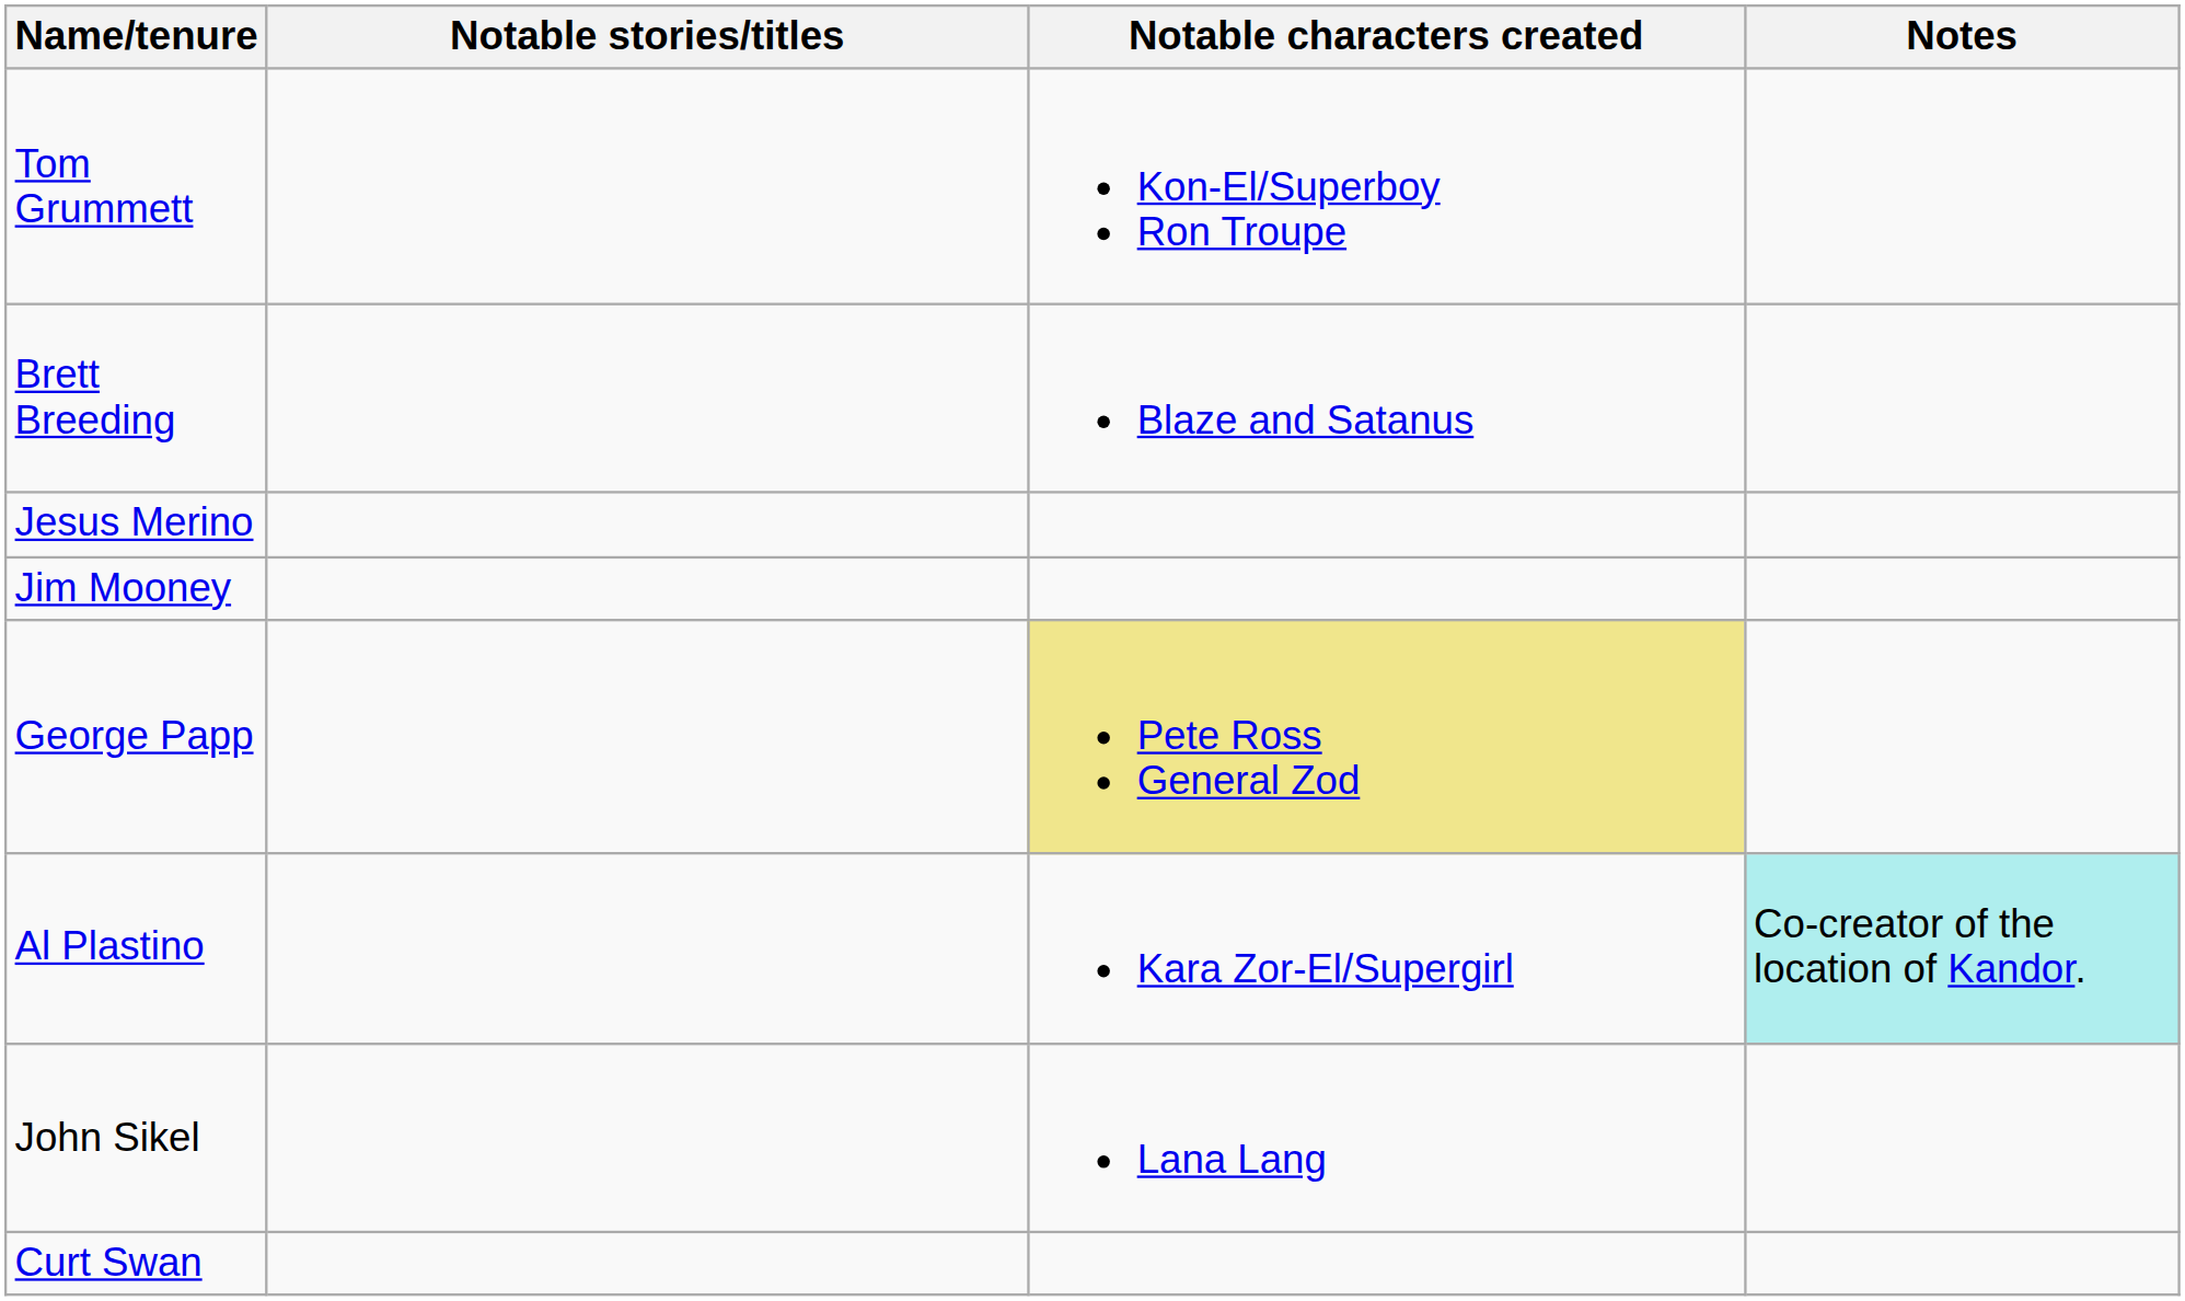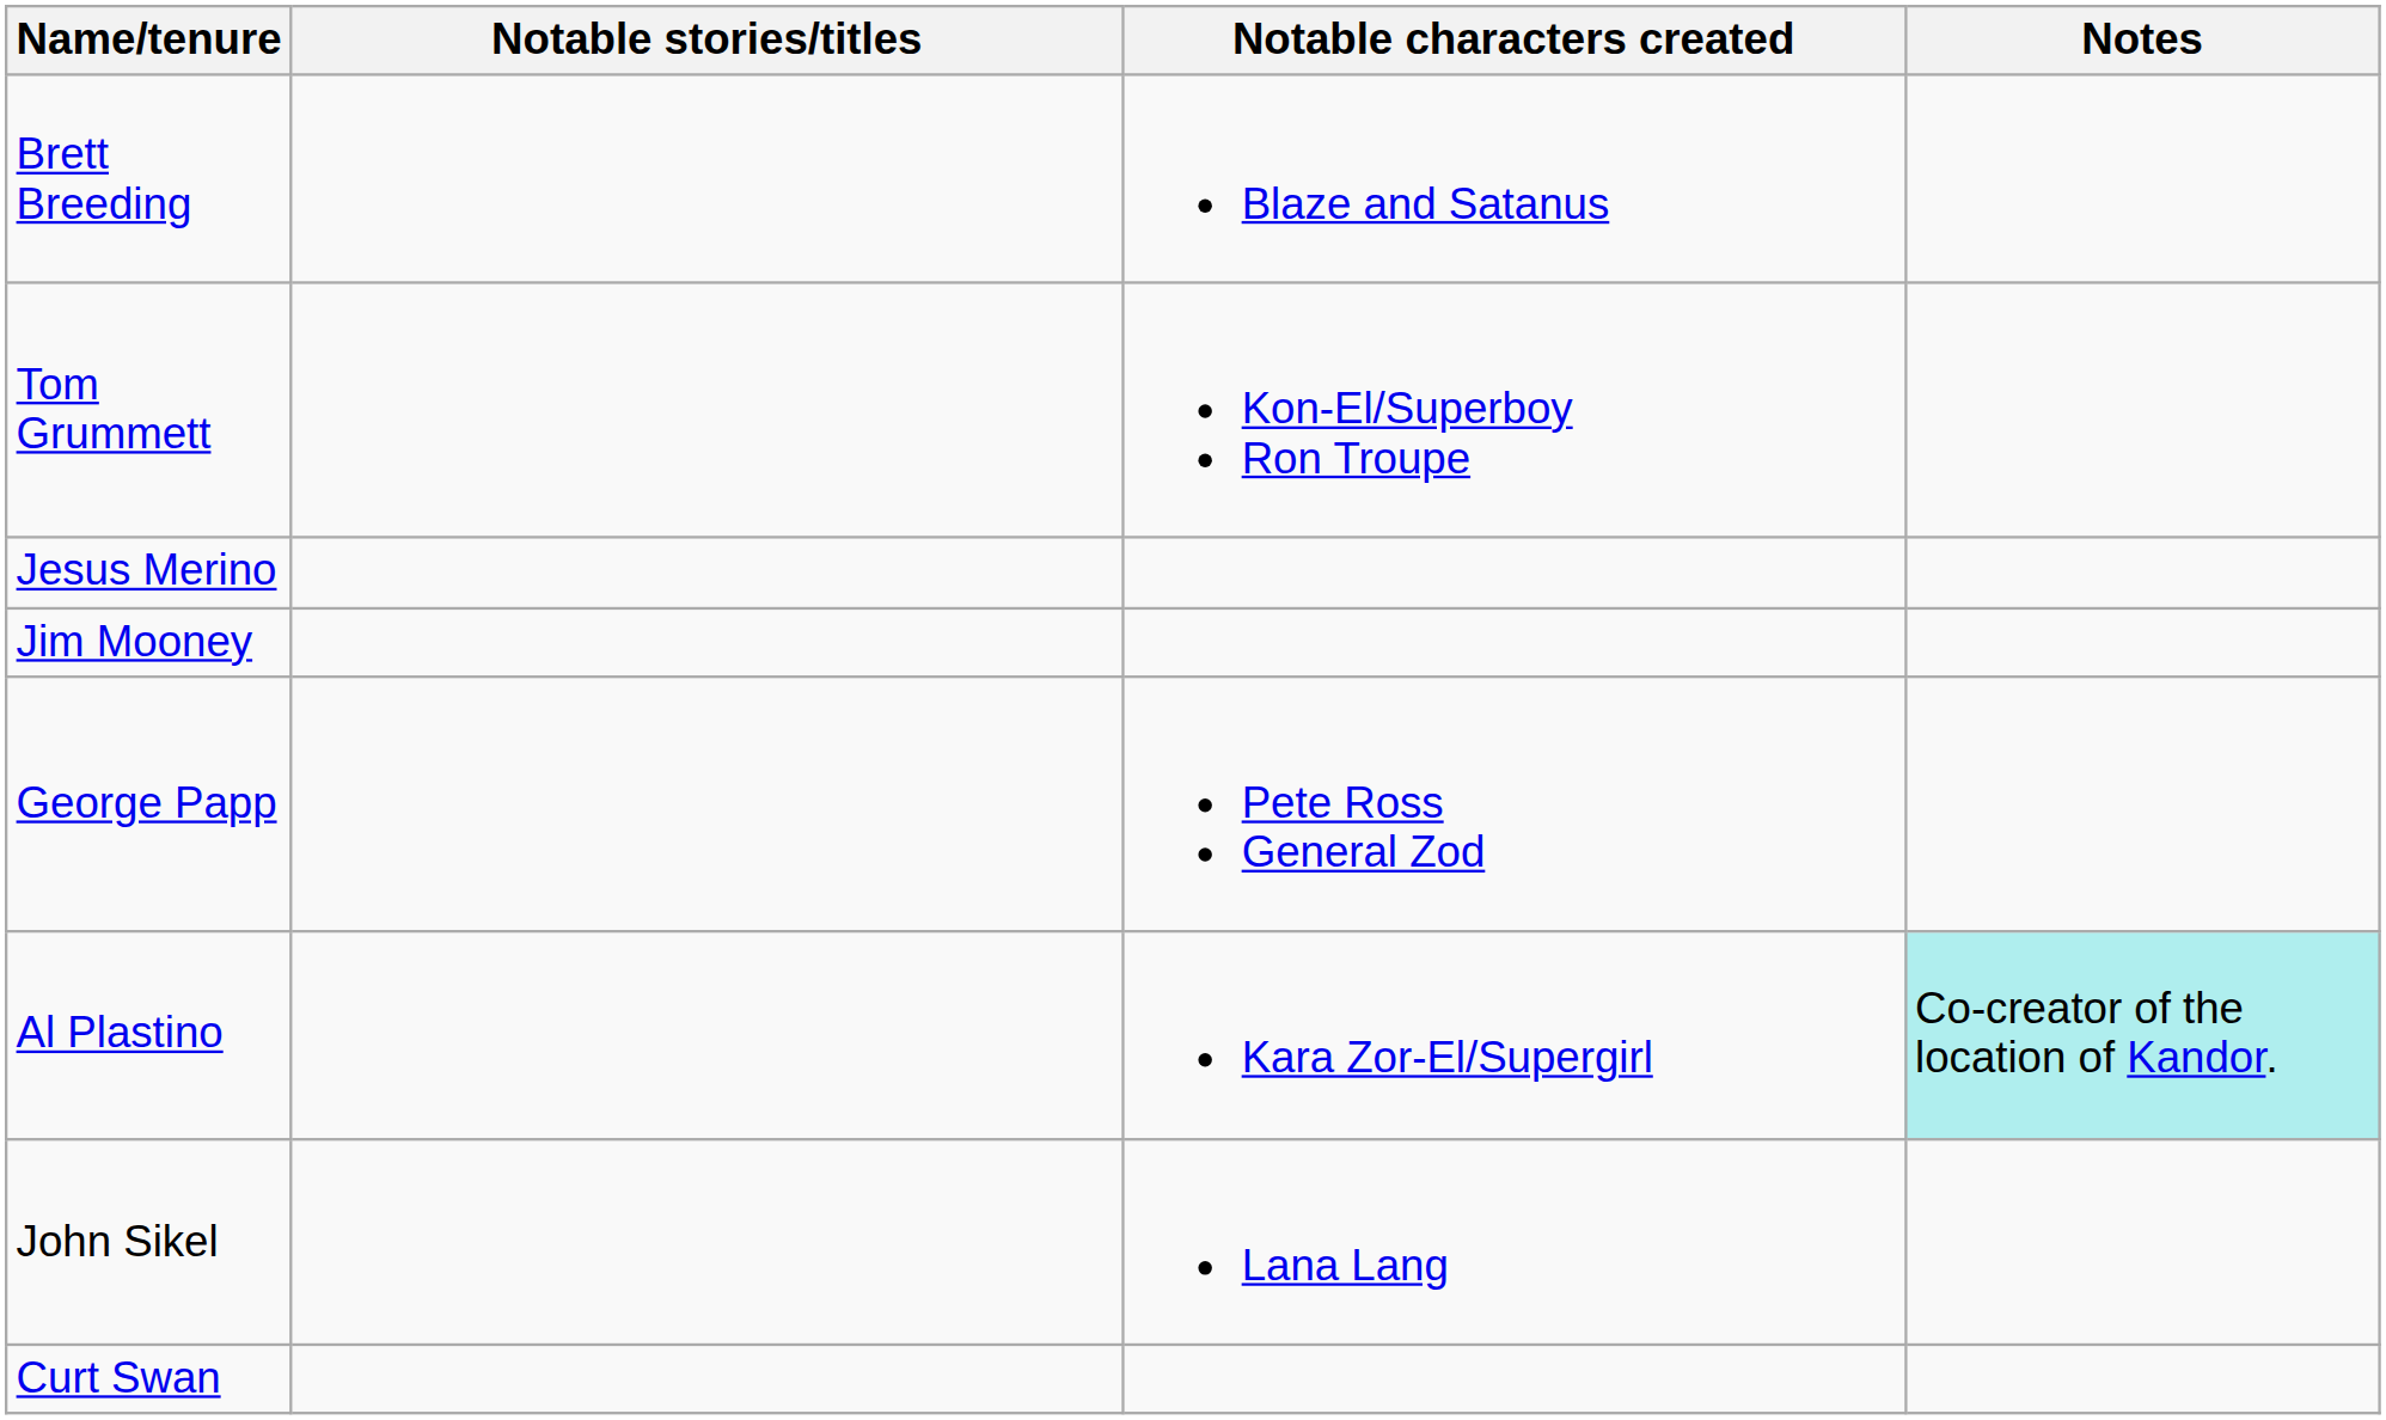 <table class="wikitable">
 <tr>
 <th width="12%">Name/tenure</th>
 <th width="35%">Notable stories/titles</th>
 <th width="33%">Notable characters created</th>
 <th width="25%">Notes</th>
 </tr>
 <tr>
+<td><a href='#'>Brett Breeding</a></td>
+<td></td>
+<td><br><ul><li><a href='#'>Blaze and Satanus</a></li></ul></td>
+<td></td>
+</tr>
+<tr>
 <td><a href='#'>Tom Grummett</a></td>
 <td></td>
 <td><br><ul><li><a href='#'>Kon-El/Superboy</a></li><li><a href='#'>Ron Troupe</a></li></ul></td>
-<td></td>
-</tr>
-<tr>
-<td><a href='#'>Brett Breeding</a></td>
-<td></td>
-<td><br><ul><li><a href='#'>Blaze and Satanus</a></li></ul></td>
 <td></td>
 </tr>
 <tr>
 <td><a href='#'>Jesus Merino</a></td>
 <td></td>
 <td></td>
 <td></td>
 </tr>
 <tr>
 <td><a href='#'>Jim Mooney</a></td>
 <td></td>
 <td></td>
 <td></td>
 </tr>
 <tr>
 <td><a href='#'>George Papp</a></td>
 <td></td>
-<td style="background: khaki;"><br><ul><li><a href='#'>Pete Ross</a></li><li><a href='#'>General Zod</a></li></ul></td>
+<td><br><ul><li><a href='#'>Pete Ross</a></li><li><a href='#'>General Zod</a></li></ul></td>
 <td></td>
 </tr>
 <tr>
 <td><a href='#'>Al Plastino</a></td>
 <td></td>
 <td><br><ul><li><a href='#'>Kara Zor-El/Supergirl</a></li></ul></td>
 <td style="background: paleturquoise;">Co-creator of the location of <a href='#'>Kandor</a>.</td>
 </tr>
 <tr>
 <td>John Sikel</td>
 <td></td>
 <td><br><ul><li><a href='#'>Lana Lang</a></li></ul></td>
 <td></td>
 </tr>
 <tr>
 <td><a href='#'>Curt Swan</a></td>
 <td></td>
 <td></td>
 <td></td>
 </tr>
 </table>
